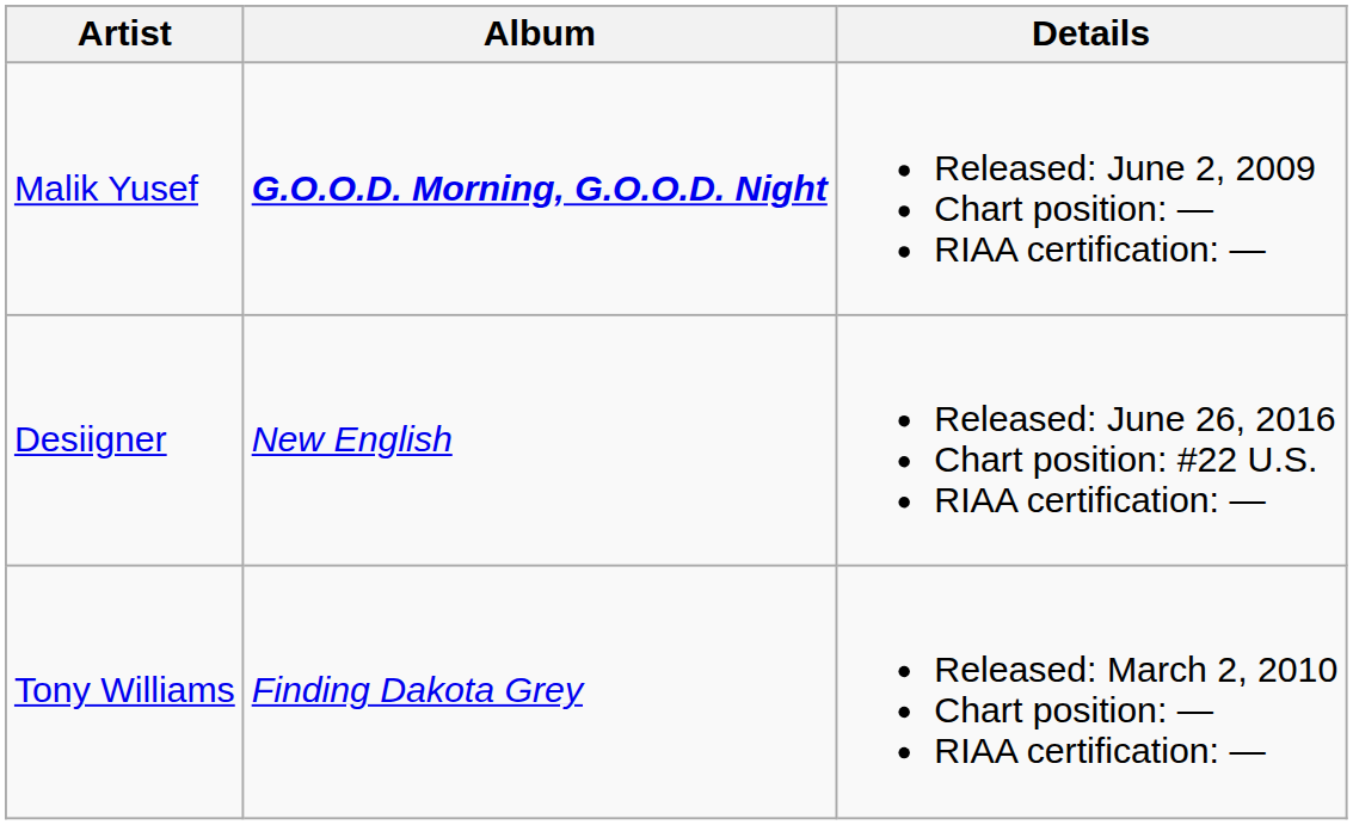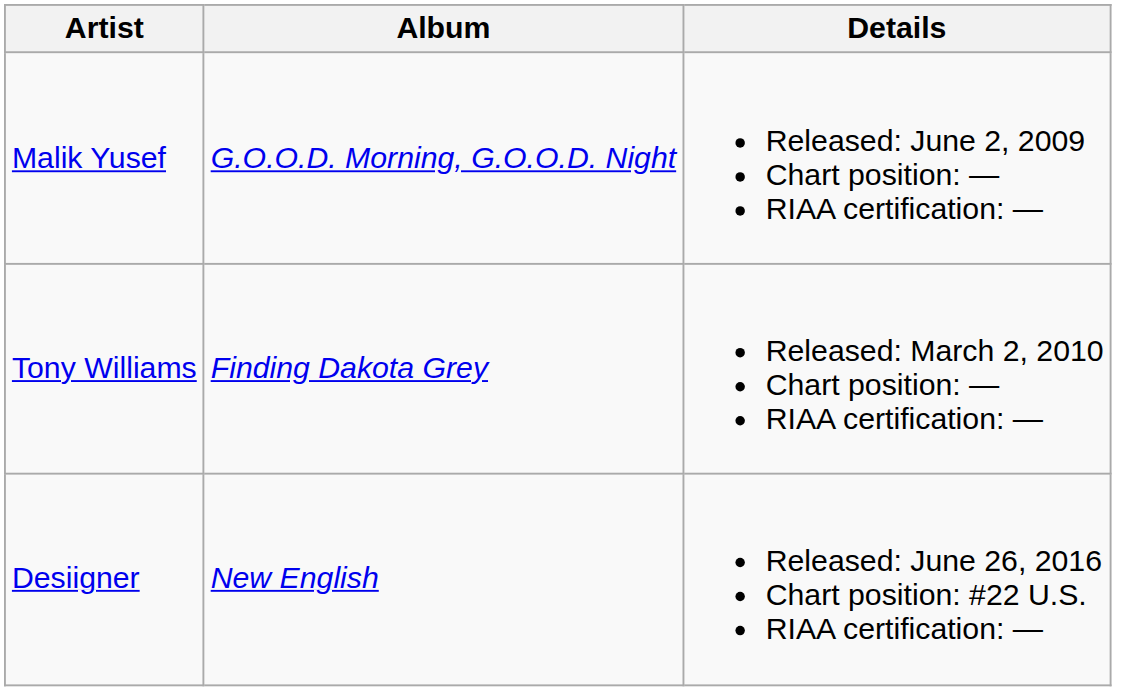 <table class="wikitable sortable">
 <tr>
 <th>Artist</th>
 <th>Album</th>
 <th class="unsortable">Details</th>
 </tr>
 <tr>
 <td><a href='#'>Malik Yusef</a></td>
-<td><strong><em><a href='#'>G.O.O.D. Morning, G.O.O.D. Night</a></em></strong></td>
+<td><em><a href='#'>G.O.O.D. Morning, G.O.O.D. Night</a></em></td>
 <td><br><ul><li>Released: June 2, 2009</li><li>Chart position: —</li><li>RIAA certification: —</li></ul></td>
+</tr>
+<tr>
+<td><a href='#'>Tony Williams</a></td>
+<td><em><a href='#'>Finding Dakota Grey</a></em></td>
+<td><br><ul><li>Released: March 2, 2010</li><li>Chart position: —</li><li>RIAA certification: —</li></ul></td>
 </tr>
 <tr>
 <td><a href='#'>Desiigner</a></td>
 <td><em><a href='#'>New English</a></em></td>
 <td><br><ul><li>Released: June 26, 2016</li><li>Chart position: #22 U.S.</li><li>RIAA certification: —</li></ul></td>
 </tr>
-<tr>
-<td><a href='#'>Tony Williams</a></td>
-<td><em><a href='#'>Finding Dakota Grey</a></em></td>
-<td><br><ul><li>Released: March 2, 2010</li><li>Chart position: —</li><li>RIAA certification: —</li></ul></td>
-</tr>
 </table>
